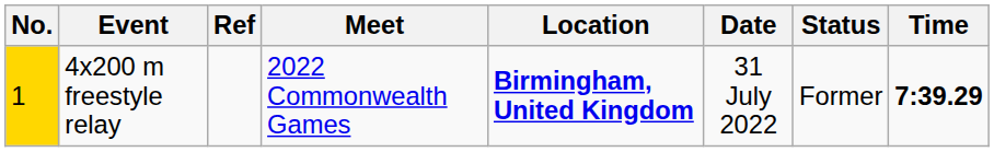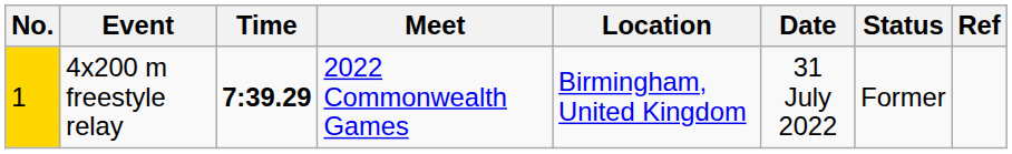 <table class="wikitable sortable">
 <tr>
 <th>No.</th>
 <th>Event</th>
-<th>Ref</th>
+<th>Time</th>
 <th>Meet</th>
 <th>Location</th>
 <th>Date</th>
 <th>Status</th>
-<th>Time</th>
+<th>Ref</th>
 </tr>
 <tr>
 <td style="background: gold;">1</td>
 <td>4x200 m freestyle relay</td>
-<td align="center"></td>
+<td align="center"><strong>7:39.29</strong></td>
 <td><a href='#'>2022 Commonwealth Games</a></td>
-<td><strong><a href='#'>Birmingham, United Kingdom</a></strong></td>
+<td><a href='#'>Birmingham, United Kingdom</a></td>
 <td align="center">31 July 2022</td>
 <td align="center">Former</td>
-<td align="center"><strong>7:39.29</strong></td>
+<td align="center"></td>
 </tr>
 </table>
